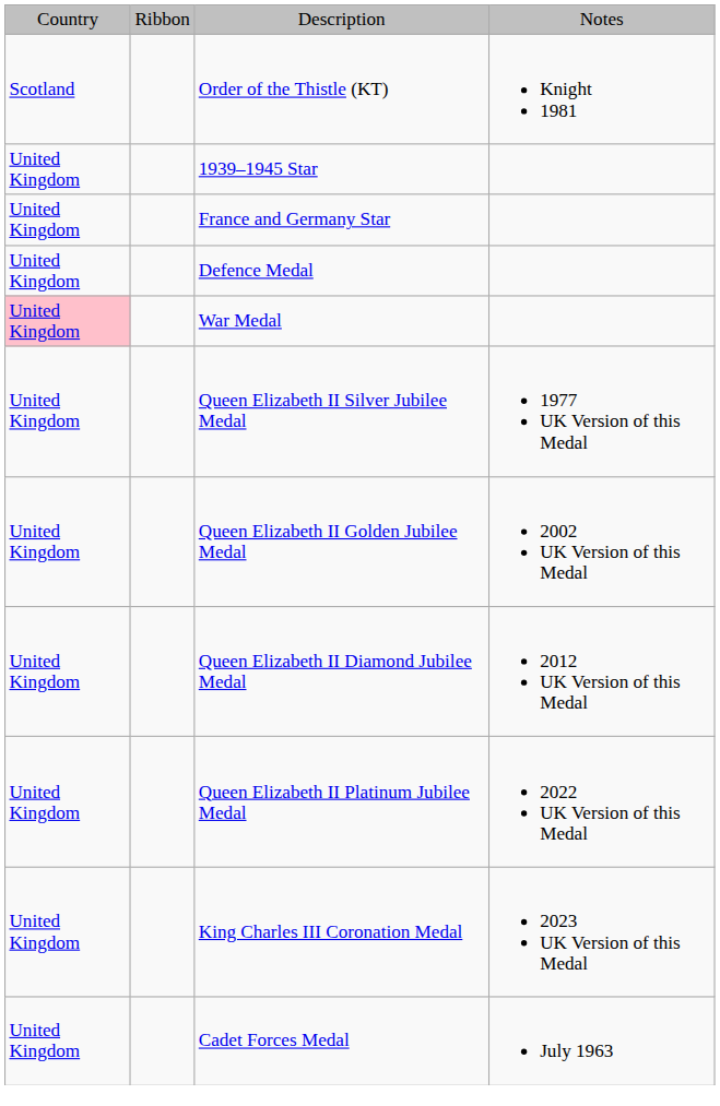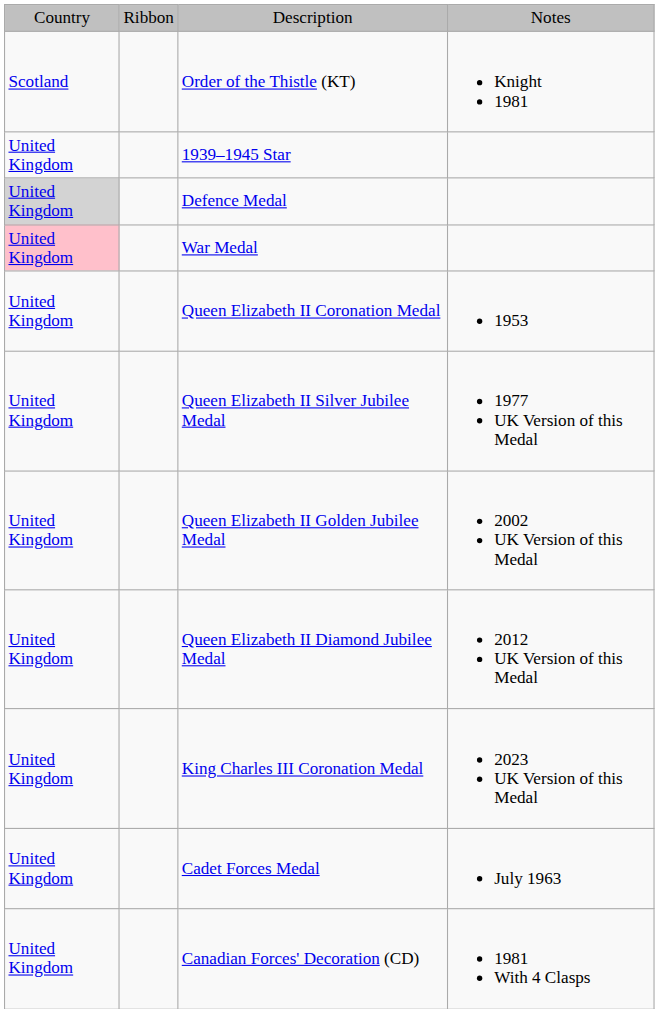 <table class="wikitable">
 <tr style="background:silver;" align="center">
 <td>Country</td>
 <td>Ribbon</td>
 <td>Description</td>
 <td>Notes</td>
 </tr>
 <tr>
 <td><a href='#'>Scotland</a></td>
 <td></td>
 <td><a href='#'>Order of the Thistle</a> (KT)</td>
 <td><br><ul><li>Knight</li><li>1981</li></ul></td>
 </tr>
 <tr>
 <td><a href='#'>United Kingdom</a></td>
 <td></td>
 <td><a href='#'>1939–1945 Star</a></td>
 <td></td>
 </tr>
 <tr>
-<td><a href='#'>United Kingdom</a></td>
-<td></td>
-<td><a href='#'>France and Germany Star</a></td>
-<td></td>
-</tr>
-<tr>
-<td><a href='#'>United Kingdom</a></td>
+<td style="background: lightgrey;"><a href='#'>United Kingdom</a></td>
 <td></td>
 <td><a href='#'>Defence Medal</a></td>
 <td></td>
 </tr>
 <tr>
 <td style="background: pink;"><a href='#'>United Kingdom</a></td>
 <td></td>
 <td><a href='#'>War Medal</a></td>
 <td></td>
+</tr>
+<tr>
+<td><a href='#'>United Kingdom</a></td>
+<td></td>
+<td><a href='#'>Queen Elizabeth II Coronation Medal</a></td>
+<td><br><ul><li>1953</li></ul></td>
 </tr>
 <tr>
 <td><a href='#'>United Kingdom</a></td>
 <td></td>
 <td><a href='#'>Queen Elizabeth II Silver Jubilee Medal</a></td>
 <td><br><ul><li>1977</li><li>UK Version of this Medal</li></ul></td>
 </tr>
 <tr>
 <td><a href='#'>United Kingdom</a></td>
 <td></td>
 <td><a href='#'>Queen Elizabeth II Golden Jubilee Medal</a></td>
 <td><br><ul><li>2002</li><li>UK Version of this Medal</li></ul></td>
 </tr>
 <tr>
 <td><a href='#'>United Kingdom</a></td>
 <td></td>
 <td><a href='#'>Queen Elizabeth II Diamond Jubilee Medal</a></td>
 <td><br><ul><li>2012</li><li>UK Version of this Medal</li></ul></td>
 </tr>
 <tr>
 <td><a href='#'>United Kingdom</a></td>
 <td></td>
-<td><a href='#'>Queen Elizabeth II Platinum Jubilee Medal</a></td>
-<td><br><ul><li>2022</li><li>UK Version of this Medal</li></ul></td>
-</tr>
-<tr>
-<td><a href='#'>United Kingdom</a></td>
-<td></td>
 <td><a href='#'>King Charles III Coronation Medal</a></td>
 <td><br><ul><li>2023</li><li>UK Version of this Medal</li></ul></td>
 </tr>
 <tr>
 <td><a href='#'>United Kingdom</a></td>
 <td></td>
 <td><a href='#'>Cadet Forces Medal</a></td>
 <td><br><ul><li>July 1963</li></ul></td>
 </tr>
+<tr>
+<td><a href='#'>United Kingdom</a></td>
+<td></td>
+<td><a href='#'>Canadian Forces' Decoration</a> (CD)</td>
+<td><br><ul><li>1981</li><li>With 4 Clasps</li></ul></td>
+</tr>
 </table>
